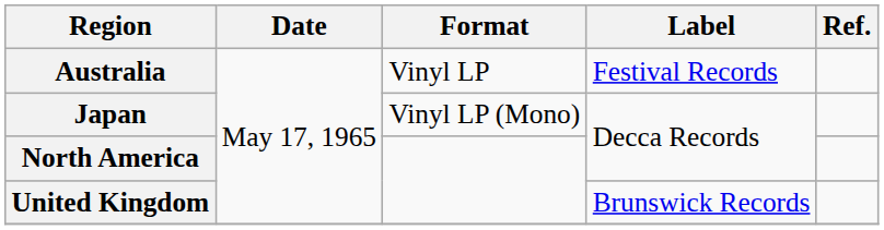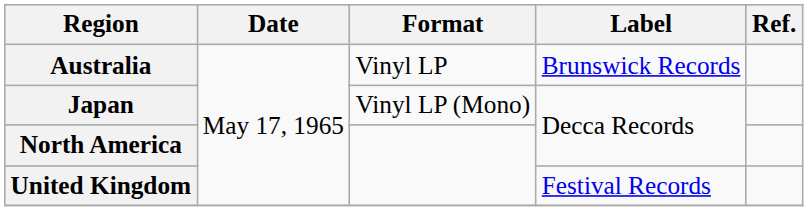 <table class="wikitable plainrowheaders">
 <tr>
 <th scope="col">Region</th>
 <th scope="col">Date</th>
 <th scope="col">Format</th>
 <th scope="col">Label</th>
 <th scope="col">Ref.</th>
 </tr>
 <tr>
 <th scope="row">Australia</th>
 <td rowspan="4">May 17, 1965</td>
 <td>Vinyl LP</td>
-<td><a href='#'>Festival Records</a></td>
+<td><a href='#'>Brunswick Records</a></td>
 <td></td>
 </tr>
 <tr>
 <th scope="row">Japan</th>
 <td>Vinyl LP (Mono)</td>
 <td rowspan="2">Decca Records</td>
 <td></td>
 </tr>
 <tr>
 <th scope="row">North America</th>
 <td rowspan="2"></td>
 <td></td>
 </tr>
 <tr>
 <th scope="row">United Kingdom</th>
-<td><a href='#'>Brunswick Records</a></td>
+<td><a href='#'>Festival Records</a></td>
 <td></td>
 </tr>
 <tr>
 </tr>
 </table>
